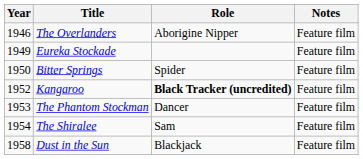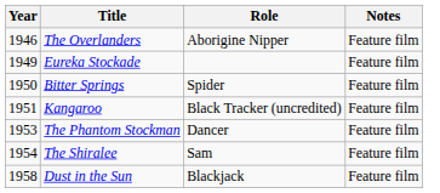 <table class="wikitable">
 <tr>
 <th>Year</th>
 <th>Title</th>
 <th>Role</th>
 <th>Notes</th>
 </tr>
 <tr>
 <td>1946</td>
 <td><em><a href='#'>The Overlanders</a></em></td>
 <td>Aborigine Nipper</td>
 <td>Feature film</td>
 </tr>
 <tr>
 <td>1949</td>
 <td><em><a href='#'>Eureka Stockade</a></em></td>
 <td></td>
 <td>Feature film</td>
 </tr>
 <tr>
 <td>1950</td>
 <td><em><a href='#'>Bitter Springs</a></em></td>
 <td>Spider</td>
 <td>Feature film</td>
 </tr>
 <tr>
-<td>1952</td>
+<td>1951</td>
 <td><em><a href='#'>Kangaroo</a></em></td>
-<td><strong>Black Tracker (uncredited)</strong></td>
+<td>Black Tracker (uncredited)</td>
 <td>Feature film</td>
 </tr>
 <tr>
 <td>1953</td>
 <td><em><a href='#'>The Phantom Stockman</a></em></td>
 <td>Dancer</td>
 <td>Feature film</td>
 </tr>
 <tr>
 <td>1954</td>
 <td><em><a href='#'>The Shiralee</a></em></td>
 <td>Sam</td>
 <td>Feature film</td>
 </tr>
 <tr>
 <td>1958</td>
 <td><em><a href='#'>Dust in the Sun</a></em></td>
 <td>Blackjack</td>
 <td>Feature film</td>
 </tr>
 </table>
